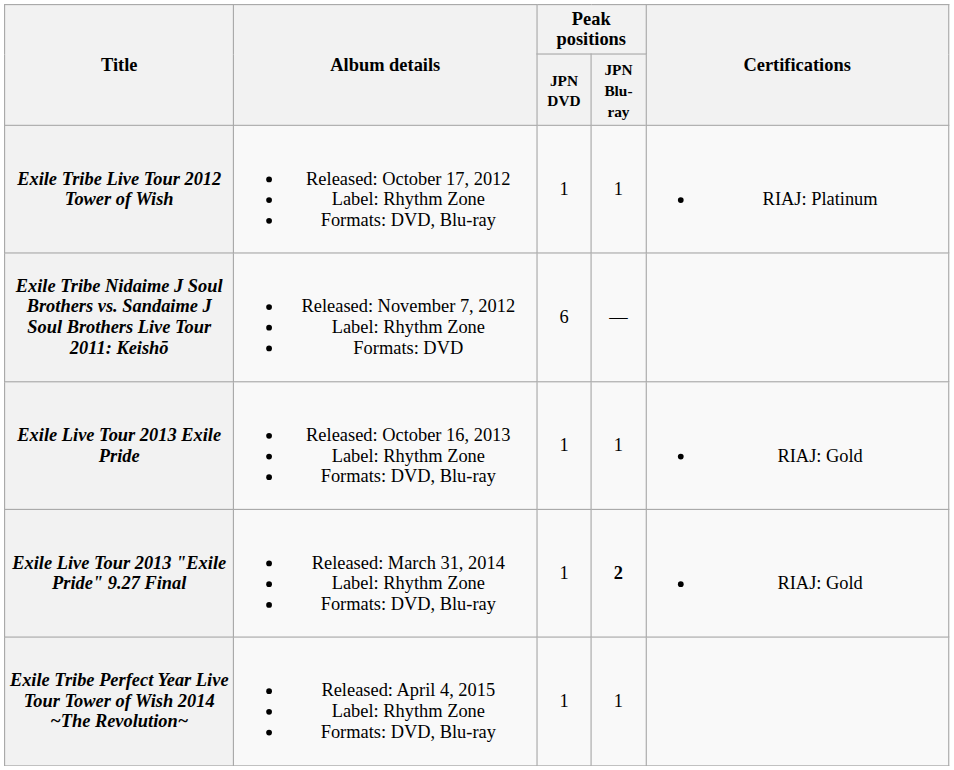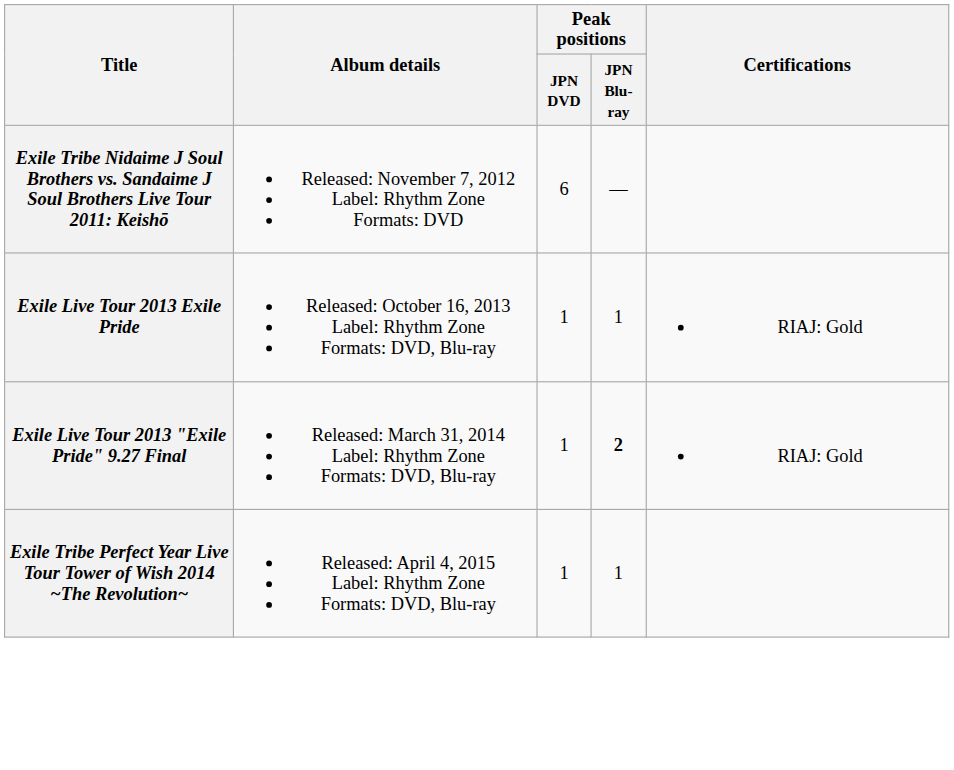 <table class="wikitable plainrowheaders" style="text-align:center;">
 <tr>
 <th style="width:12em;" rowspan="2">Title</th>
 <th style="width:16em;" rowspan="2">Album details</th>
 <th colspan="2">Peak positions</th>
 <th style="width:16em;" rowspan="2">Certifications</th>
 </tr>
 <tr>
 <th style="width:2.5em;"><small>JPN DVD</small><br></th>
 <th style="width:2.5em;"><small>JPN Blu-ray</small><br></th>
-</tr>
-<tr>
-<th scope="row"><em>Exile Tribe Live Tour 2012 Tower of Wish</em></th>
-<td><br><ul><li>Released: October 17, 2012 </li><li>Label: Rhythm Zone</li><li>Formats: DVD, Blu-ray</li></ul></td>
-<td>1</td>
-<td>1</td>
-<td><br><ul><li>RIAJ: Platinum</li></ul></td>
 </tr>
 <tr>
 <th scope="row"><em>Exile Tribe Nidaime J Soul Brothers vs. Sandaime J Soul Brothers Live Tour 2011: Keishō</em></th>
 <td><br><ul><li>Released: November 7, 2012 </li><li>Label: Rhythm Zone</li><li>Formats: DVD</li></ul></td>
 <td>6</td>
 <td>—</td>
 <td></td>
 </tr>
 <tr>
 <th scope="row"><em>Exile Live Tour 2013 Exile Pride</em></th>
 <td><br><ul><li>Released: October 16, 2013 </li><li>Label: Rhythm Zone</li><li>Formats: DVD, Blu-ray</li></ul></td>
 <td>1</td>
 <td>1</td>
 <td><br><ul><li>RIAJ: Gold</li></ul></td>
 </tr>
 <tr>
 <th scope="row"><em>Exile Live Tour 2013 "Exile Pride" 9.27 Final</em></th>
 <td><br><ul><li>Released: March 31, 2014 </li><li>Label: Rhythm Zone</li><li>Formats: DVD, Blu-ray</li></ul></td>
 <td>1</td>
 <td><strong>2</strong></td>
 <td><br><ul><li>RIAJ: Gold</li></ul></td>
 </tr>
 <tr>
 <th scope="row"><em>Exile Tribe Perfect Year Live Tour Tower of Wish 2014 ~The Revolution~</em></th>
 <td><br><ul><li>Released: April 4, 2015 </li><li>Label: Rhythm Zone</li><li>Formats: DVD, Blu-ray</li></ul></td>
 <td>1</td>
 <td>1</td>
 <td></td>
 </tr>
 </table>
